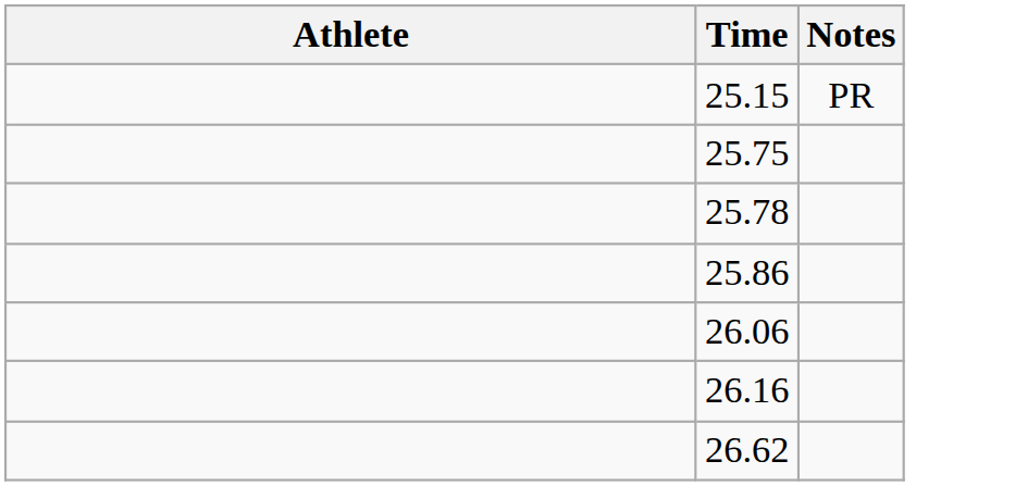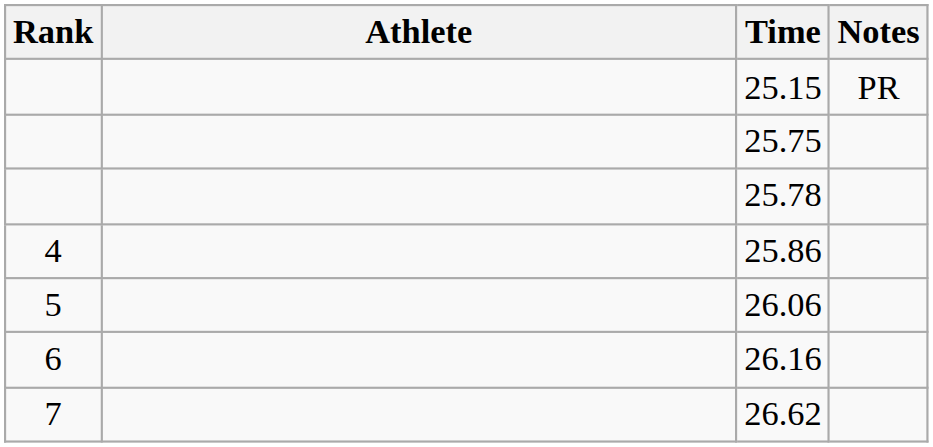 <table class="wikitable" style="text-align:center">
 <tr>
+<th>Rank</th>
 <th Style="width:18em">Athlete</th>
 <th>Time</th>
 <th>Notes</th>
 </tr>
 <tr>
+<td></td>
 <td style="text-align:left"></td>
 <td>25.15</td>
 <td>PR</td>
 </tr>
 <tr>
+<td></td>
 <td style="text-align:left"></td>
 <td>25.75</td>
 <td></td>
 </tr>
 <tr>
+<td></td>
 <td style="text-align:left"></td>
 <td>25.78</td>
 <td></td>
 </tr>
 <tr>
+<td>4</td>
 <td style="text-align:left"></td>
 <td>25.86</td>
 <td></td>
 </tr>
 <tr>
+<td>5</td>
 <td style="text-align:left"></td>
 <td>26.06</td>
 <td></td>
 </tr>
 <tr>
+<td>6</td>
 <td style="text-align:left"></td>
 <td>26.16</td>
 <td></td>
 </tr>
 <tr>
+<td>7</td>
 <td style="text-align:left"></td>
 <td>26.62</td>
 <td></td>
 </tr>
 </table>
